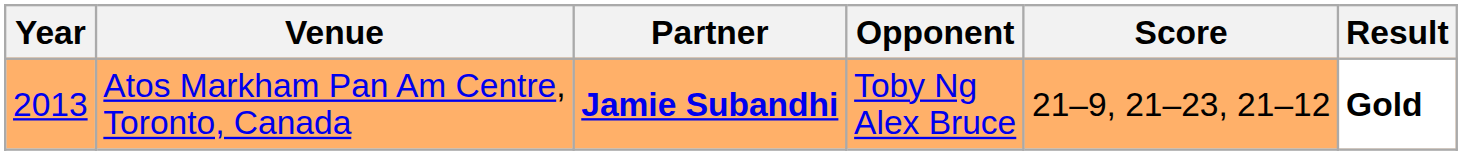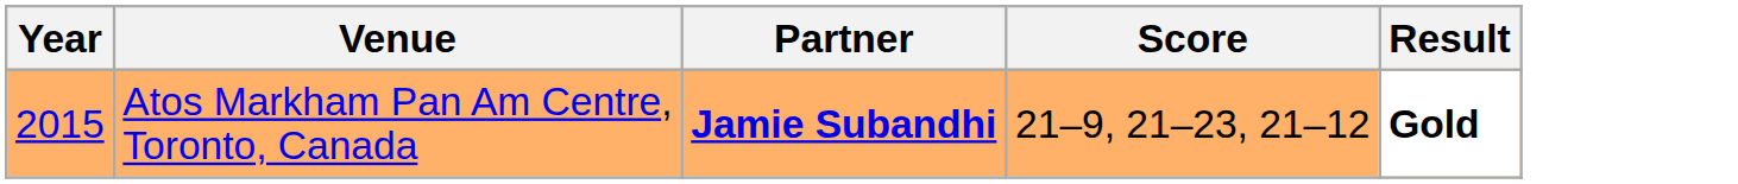 <table class="sortable wikitable" style="font-size: 90%;">
 <tr>
 <th>Year</th>
 <th>Venue</th>
 <th>Partner</th>
-<th>Opponent</th>
 <th>Score</th>
 <th>Result</th>
 </tr>
 <tr style="background:#FFB069">
-<td align="center"><a href='#'>2013</a></td>
+<td align="center"><a href='#'>2015</a></td>
 <td align="left"><a href='#'>Atos Markham Pan Am Centre</a>,<br><a href='#'>Toronto, Canada</a></td>
 <td align="left"><strong> <a href='#'>Jamie Subandhi</a></strong></td>
-<td align="left"> <a href='#'>Toby Ng</a> <br>  <a href='#'>Alex Bruce</a></td>
 <td align="left">21–9, 21–23, 21–12</td>
 <td style="text-align:left; background:white"> <strong>Gold</strong></td>
 </tr>
 </table>
